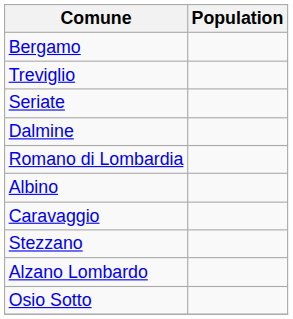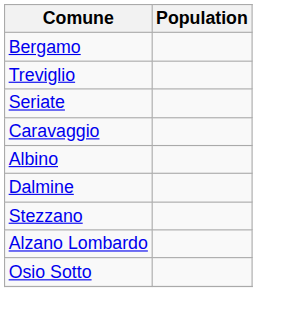 <table class="wikitable">
 <tr>
 <th>Comune</th>
 <th>Population</th>
 </tr>
 <tr>
 <td><a href='#'>Bergamo</a></td>
 <td></td>
 </tr>
 <tr>
 <td><a href='#'>Treviglio</a></td>
 <td></td>
 </tr>
 <tr>
 <td><a href='#'>Seriate</a></td>
 <td></td>
 </tr>
 <tr>
-<td><a href='#'>Dalmine</a></td>
-<td></td>
-</tr>
-<tr>
-<td><a href='#'>Romano di Lombardia</a></td>
+<td><a href='#'>Caravaggio</a></td>
 <td></td>
 </tr>
 <tr>
 <td><a href='#'>Albino</a></td>
 <td></td>
 </tr>
 <tr>
-<td><a href='#'>Caravaggio</a></td>
+<td><a href='#'>Dalmine</a></td>
 <td></td>
 </tr>
 <tr>
 <td><a href='#'>Stezzano</a></td>
 <td></td>
 </tr>
 <tr>
 <td><a href='#'>Alzano Lombardo</a></td>
 <td></td>
 </tr>
 <tr>
 <td><a href='#'>Osio Sotto</a></td>
 <td></td>
 </tr>
 <tr>
 </tr>
 </table>
